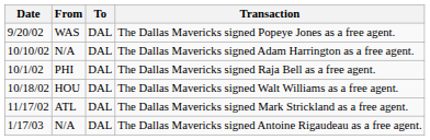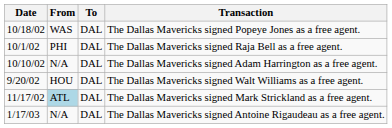 <table class="wikitable">
 <tr>
 <th>Date</th>
 <th>From</th>
 <th>To</th>
 <th>Transaction</th>
 </tr>
 <tr>
-<td>9/20/02</td>
+<td>10/18/02</td>
 <td>WAS</td>
 <td>DAL</td>
 <td>The Dallas Mavericks  signed Popeye Jones as a free agent.</td>
+</tr>
+<tr>
+<td>10/1/02</td>
+<td>PHI</td>
+<td>DAL</td>
+<td>The Dallas Mavericks  signed Raja Bell as a free agent.</td>
 </tr>
 <tr>
 <td>10/10/02</td>
 <td>N/A</td>
 <td>DAL</td>
 <td>The Dallas Mavericks signed Adam Harrington as a free agent.</td>
 </tr>
 <tr>
-<td>10/1/02</td>
-<td>PHI</td>
-<td>DAL</td>
-<td>The Dallas Mavericks  signed Raja Bell as a free agent.</td>
-</tr>
-<tr>
-<td>10/18/02</td>
+<td>9/20/02</td>
 <td>HOU</td>
 <td>DAL</td>
 <td>The Dallas Mavericks  signed Walt Williams as a free agent.</td>
 </tr>
 <tr>
 <td>11/17/02</td>
-<td>ATL</td>
+<td style="background: lightblue;">ATL</td>
 <td>DAL</td>
 <td>The Dallas Mavericks  signed Mark Strickland as a free agent.</td>
 </tr>
 <tr>
 <td>1/17/03</td>
 <td>N/A</td>
 <td>DAL</td>
 <td>The Dallas Mavericks  signed Antoine Rigaudeau as a free agent.</td>
 </tr>
 </table>
